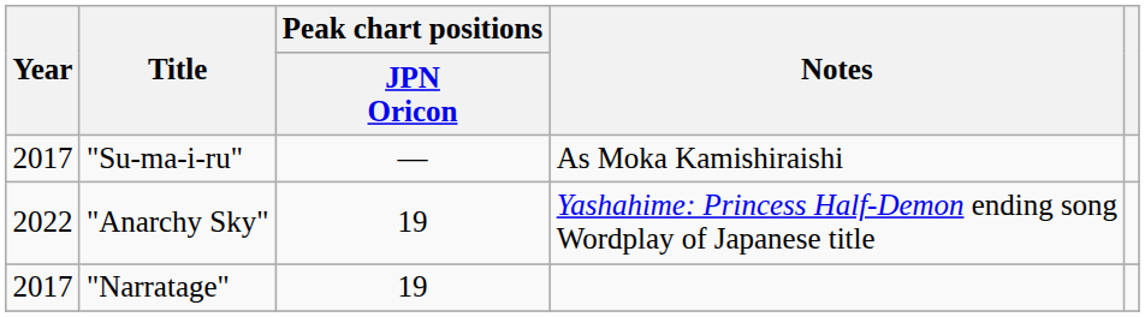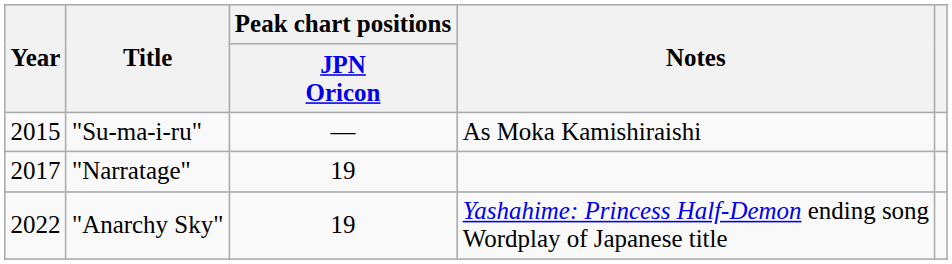 <table class="wikitable">
 <tr>
 <th rowspan="2">Year</th>
 <th rowspan="2">Title</th>
 <th>Peak chart positions</th>
 <th rowspan="2">Notes</th>
 <th rowspan="2"></th>
 </tr>
 <tr>
 <th><a href='#'>JPN</a><br><a href='#'>Oricon</a></th>
 </tr>
 <tr>
-<td>2017</td>
+<td>2015</td>
 <td>"Su-ma-i-ru"</td>
 <td align="center">—</td>
 <td>As Moka Kamishiraishi</td>
+<td></td>
+</tr>
+<tr>
+<td>2017</td>
+<td>"Narratage"</td>
+<td align="center">19</td>
+<td></td>
 <td></td>
 </tr>
 <tr>
 <td>2022</td>
 <td>"Anarchy Sky"</td>
 <td align="center">19</td>
 <td><em><a href='#'>Yashahime: Princess Half-Demon</a></em> ending song<br>Wordplay of Japanese title </td>
 <td></td>
 </tr>
-<tr>
-<td>2017</td>
-<td>"Narratage"</td>
-<td align="center">19</td>
-<td></td>
-<td></td>
-</tr>
 </table>
